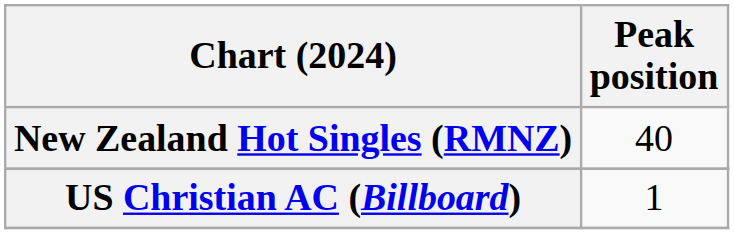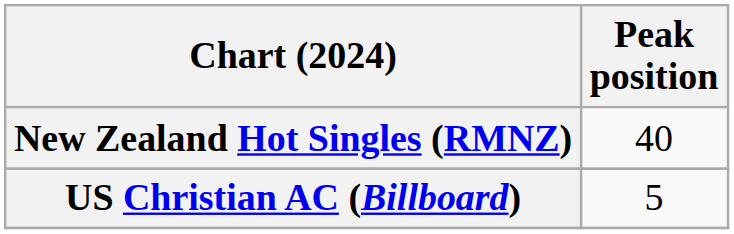 <table class="wikitable sortable plainrowheaders" style="text-align:center">
 <tr>
 <th scope="col">Chart (2024)</th>
 <th scope="col">Peak<br> position</th>
 </tr>
 <tr>
 <th scope="row">New Zealand <a href='#'>Hot Singles</a> (<a href='#'>RMNZ</a>)</th>
 <td>40</td>
 </tr>
 <tr>
 </tr>
 <tr>
 </tr>
 <tr>
 </tr>
 <tr>
 <th scope="row">US <a href='#'>Christian AC</a> (<em><a href='#'>Billboard</a></em>)</th>
-<td>1</td>
+<td>5</td>
 </tr>
 <tr>
 </tr>
 </table>
